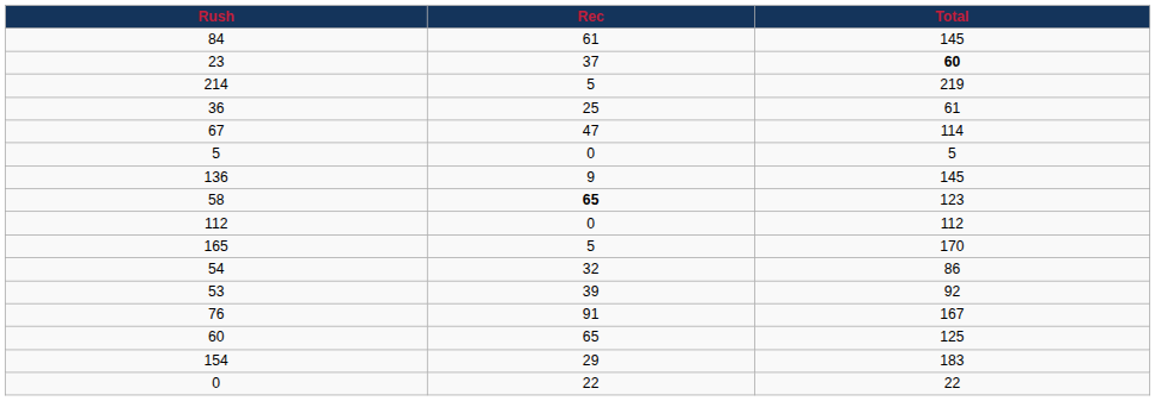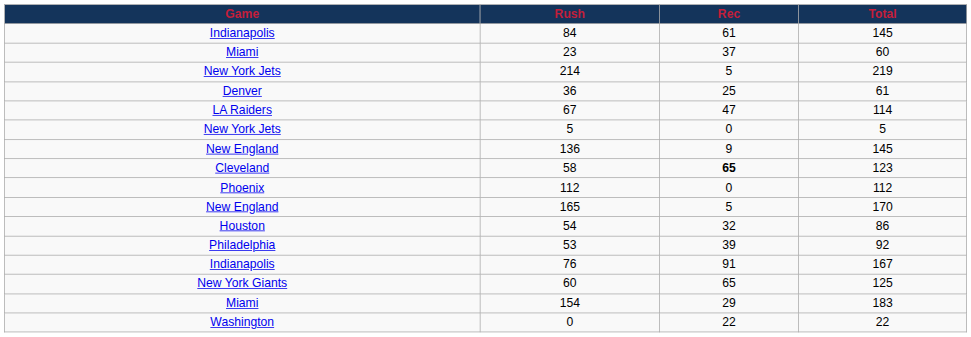 <table class="wikitable" width="80%">
 <tr>
+<th style="background:#14345B;color:#C41E3A;">Game</th>
 <th style="background:#14345B;color:#C41E3A;">Rush</th>
 <th style="background:#14345B;color:#C41E3A;">Rec</th>
 <th style="background:#14345B;color:#C41E3A;">Total</th>
 </tr>
 <tr align="center" bgcolor="">
+<td><a href='#'>Indianapolis</a></td>
 <td>84</td>
 <td>61</td>
 <td>145</td>
 </tr>
 <tr align="center" bgcolor="">
+<td><a href='#'>Miami</a></td>
 <td>23</td>
 <td>37</td>
-<td><strong>60</strong></td>
+<td>60</td>
 </tr>
 <tr align="center" bgcolor="">
+<td><a href='#'>New York Jets</a></td>
 <td>214</td>
 <td>5</td>
 <td>219</td>
 </tr>
 <tr align="center" bgcolor="">
+<td><a href='#'>Denver</a></td>
 <td>36</td>
 <td>25</td>
 <td>61</td>
 </tr>
 <tr align="center" bgcolor="">
+<td><a href='#'>LA Raiders</a></td>
 <td>67</td>
 <td>47</td>
 <td>114</td>
 </tr>
 <tr align="center" bgcolor="">
+<td><a href='#'>New York Jets</a></td>
 <td>5</td>
 <td>0</td>
 <td>5</td>
 </tr>
 <tr align="center" bgcolor="">
+<td><a href='#'>New England</a></td>
 <td>136</td>
 <td>9</td>
 <td>145</td>
 </tr>
 <tr align="center" bgcolor="">
+<td><a href='#'>Cleveland</a></td>
 <td>58</td>
 <td><strong>65</strong></td>
 <td>123</td>
 </tr>
 <tr align="center" bgcolor="">
+<td><a href='#'>Phoenix</a></td>
 <td>112</td>
 <td>0</td>
 <td>112</td>
 </tr>
 <tr align="center" bgcolor="">
+<td><a href='#'>New England</a></td>
 <td>165</td>
 <td>5</td>
 <td>170</td>
 </tr>
 <tr align="center" bgcolor="">
+<td><a href='#'>Houston</a></td>
 <td>54</td>
 <td>32</td>
 <td>86</td>
 </tr>
 <tr align="center" bgcolor="">
+<td><a href='#'>Philadelphia</a></td>
 <td>53</td>
 <td>39</td>
 <td>92</td>
 </tr>
 <tr align="center" bgcolor="">
+<td><a href='#'>Indianapolis</a></td>
 <td>76</td>
 <td>91</td>
 <td>167</td>
 </tr>
 <tr align="center" bgcolor="">
+<td><a href='#'>New York Giants</a></td>
 <td>60</td>
 <td>65</td>
 <td>125</td>
 </tr>
 <tr align="center" bgcolor="">
+<td><a href='#'>Miami</a></td>
 <td>154</td>
 <td>29</td>
 <td>183</td>
 </tr>
 <tr align="center" bgcolor="">
+<td><a href='#'>Washington</a></td>
 <td>0</td>
 <td>22</td>
 <td>22</td>
 </tr>
 </table>
